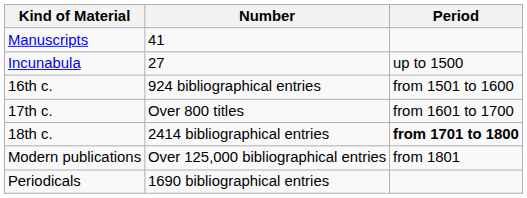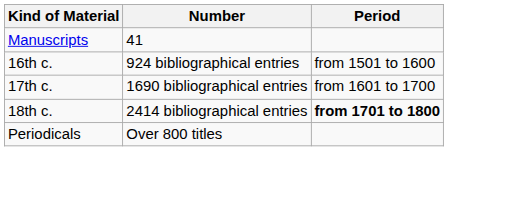 <table class="wikitable">
 <tr>
 <th>Kind of Material</th>
 <th>Number</th>
 <th>Period</th>
 </tr>
 <tr>
 <td><a href='#'>Manuscripts</a></td>
 <td>41</td>
 <td></td>
 </tr>
 <tr>
-<td><a href='#'>Incunabula</a></td>
-<td>27</td>
-<td>up to 1500</td>
-</tr>
-<tr>
 <td>16th c.</td>
 <td>924 bibliographical entries</td>
 <td>from 1501 to 1600</td>
 </tr>
 <tr>
 <td>17th c.</td>
-<td>Over 800 titles</td>
+<td>1690 bibliographical entries</td>
 <td>from 1601 to 1700</td>
 </tr>
 <tr>
 <td>18th c.</td>
 <td>2414 bibliographical entries</td>
 <td><strong>from 1701 to 1800</strong></td>
 </tr>
 <tr>
-<td>Modern publications</td>
-<td>Over 125,000 bibliographical entries</td>
-<td>from 1801</td>
-</tr>
-<tr>
 <td>Periodicals</td>
-<td>1690 bibliographical entries</td>
+<td>Over 800 titles</td>
 <td></td>
 </tr>
 </table>
